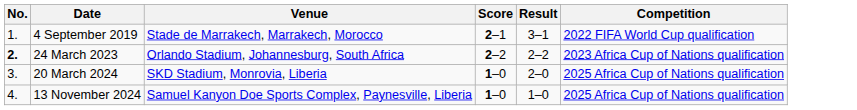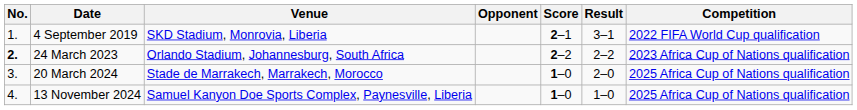 <table class="wikitable" style="font-size:100%;">
 <tr>
 <th>No.</th>
 <th>Date</th>
 <th>Venue</th>
+<th>Opponent</th>
 <th>Score</th>
 <th>Result</th>
 <th>Competition</th>
 </tr>
 <tr>
 <td>1.</td>
 <td>4 September 2019</td>
-<td><a href='#'>Stade de Marrakech</a>, <a href='#'>Marrakech</a>, <a href='#'>Morocco</a></td>
+<td><a href='#'>SKD Stadium</a>, <a href='#'>Monrovia</a>, <a href='#'>Liberia</a></td>
+<td></td>
 <td align=center><strong>2</strong>–1</td>
 <td align=center>3–1</td>
 <td><a href='#'>2022 FIFA World Cup qualification</a></td>
 </tr>
 <tr>
 <td><strong>2.</strong></td>
 <td>24 March 2023</td>
 <td><a href='#'>Orlando Stadium</a>, <a href='#'>Johannesburg</a>, <a href='#'>South Africa</a></td>
+<td></td>
 <td align=center><strong>2</strong>–2</td>
 <td align=center>2–2</td>
 <td><a href='#'>2023 Africa Cup of Nations qualification</a></td>
 </tr>
 <tr>
 <td>3.</td>
 <td>20 March 2024</td>
-<td><a href='#'>SKD Stadium</a>, <a href='#'>Monrovia</a>, <a href='#'>Liberia</a></td>
+<td><a href='#'>Stade de Marrakech</a>, <a href='#'>Marrakech</a>, <a href='#'>Morocco</a></td>
+<td></td>
 <td align=center><strong>1</strong>–0</td>
 <td align=center>2–0</td>
 <td><a href='#'>2025 Africa Cup of Nations qualification</a></td>
 </tr>
 <tr>
 <td>4.</td>
 <td>13 November 2024</td>
 <td><a href='#'>Samuel Kanyon Doe Sports Complex</a>, <a href='#'>Paynesville</a>, <a href='#'>Liberia</a></td>
+<td></td>
 <td align=center><strong>1</strong>–0</td>
 <td align=center>1–0</td>
 <td><a href='#'>2025 Africa Cup of Nations qualification</a></td>
 </tr>
 </table>
